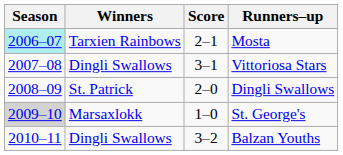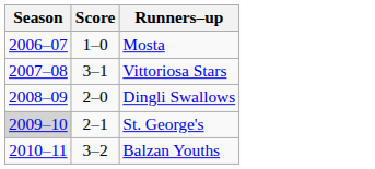 <table class="sortable wikitable plainrowheaders">
 <tr>
 <th scope="col">Season</th>
-<th scope="col">Winners</th>
 <th scope="col">Score</th>
 <th scope="col">Runners–up</th>
 </tr>
 <tr>
-<td align="center" style="background: paleturquoise;"><a href='#'>2006–07</a></td>
-<td><a href='#'>Tarxien Rainbows</a></td>
-<td align="center">2–1</td>
+<td align="center"><a href='#'>2006–07</a></td>
+<td align="center">1–0</td>
 <td><a href='#'>Mosta</a></td>
 </tr>
 <tr>
 <td align="center"><a href='#'>2007–08</a></td>
-<td><a href='#'>Dingli Swallows</a></td>
 <td align="center">3–1</td>
 <td><a href='#'>Vittoriosa Stars</a></td>
 </tr>
 <tr>
 <td align="center"><a href='#'>2008–09</a></td>
-<td><a href='#'>St. Patrick</a></td>
 <td align="center">2–0</td>
 <td><a href='#'>Dingli Swallows</a></td>
 </tr>
 <tr>
 <td align="center" style="background: lightgrey;"><a href='#'>2009–10</a></td>
-<td><a href='#'>Marsaxlokk</a></td>
-<td align="center">1–0</td>
+<td align="center">2–1</td>
 <td><a href='#'>St. George's</a></td>
 </tr>
 <tr>
 <td align="center"><a href='#'>2010–11</a></td>
-<td><a href='#'>Dingli Swallows</a></td>
 <td align="center">3–2</td>
 <td><a href='#'>Balzan Youths</a></td>
 </tr>
 </table>
